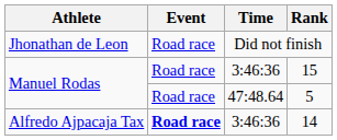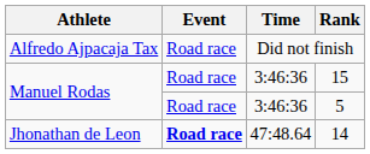 <table class="wikitable" style="font-size:90%">
 <tr>
 <th>Athlete</th>
 <th>Event</th>
 <th>Time</th>
 <th>Rank</th>
 </tr>
 <tr align=center>
-<td align=left><a href='#'>Jhonathan de Leon</a></td>
+<td align=left><a href='#'>Alfredo Ajpacaja Tax</a></td>
 <td align=left><a href='#'>Road race</a></td>
 <td colspan=2>Did not finish</td>
 </tr>
 <tr align=center>
 <td align=left rowspan=2><a href='#'>Manuel Rodas</a></td>
 <td align=left><a href='#'>Road race</a></td>
 <td>3:46:36</td>
 <td>15</td>
 </tr>
 <tr align=center>
 <td align=left><a href='#'>Road race</a></td>
-<td>47:48.64</td>
+<td>3:46:36</td>
 <td>5</td>
 </tr>
 <tr align=center>
-<td align=left><a href='#'>Alfredo Ajpacaja Tax</a></td>
+<td align=left><a href='#'>Jhonathan de Leon</a></td>
 <td align=left><strong><a href='#'>Road race</a></strong></td>
-<td>3:46:36</td>
+<td>47:48.64</td>
 <td>14</td>
 </tr>
 </table>
